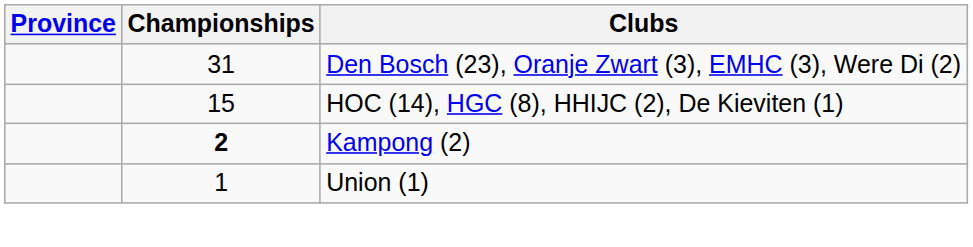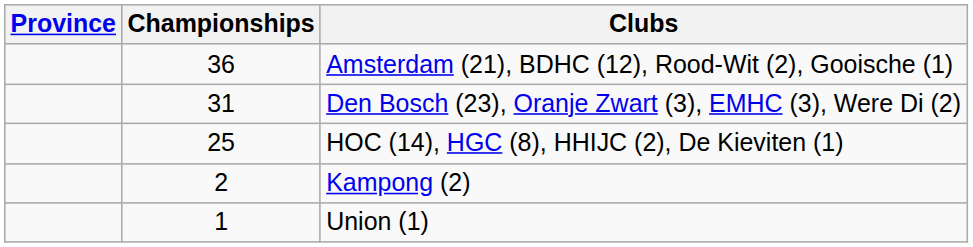 <table class=wikitable>
 <tr>
 <th><a href='#'>Province</a></th>
 <th>Championships</th>
 <th>Clubs</th>
 </tr>
 <tr>
 <td></td>
+<td align=center>36</td>
+<td><a href='#'>Amsterdam</a> (21), BDHC (12), Rood-Wit (2), Gooische (1)</td>
+</tr>
+<tr>
+<td></td>
 <td align=center>31</td>
 <td><a href='#'>Den Bosch</a> (23), <a href='#'>Oranje Zwart</a> (3), <a href='#'>EMHC</a> (3), Were Di (2)</td>
 </tr>
 <tr>
 <td></td>
-<td align=center>15</td>
+<td align=center>25</td>
 <td>HOC (14), <a href='#'>HGC</a> (8), HHIJC (2), De Kieviten (1)</td>
 </tr>
 <tr>
 <td></td>
-<td align=center><strong>2</strong></td>
+<td align=center>2</td>
 <td><a href='#'>Kampong</a> (2)</td>
 </tr>
 <tr>
 <td></td>
 <td align=center>1</td>
 <td>Union (1)</td>
 </tr>
 </table>
